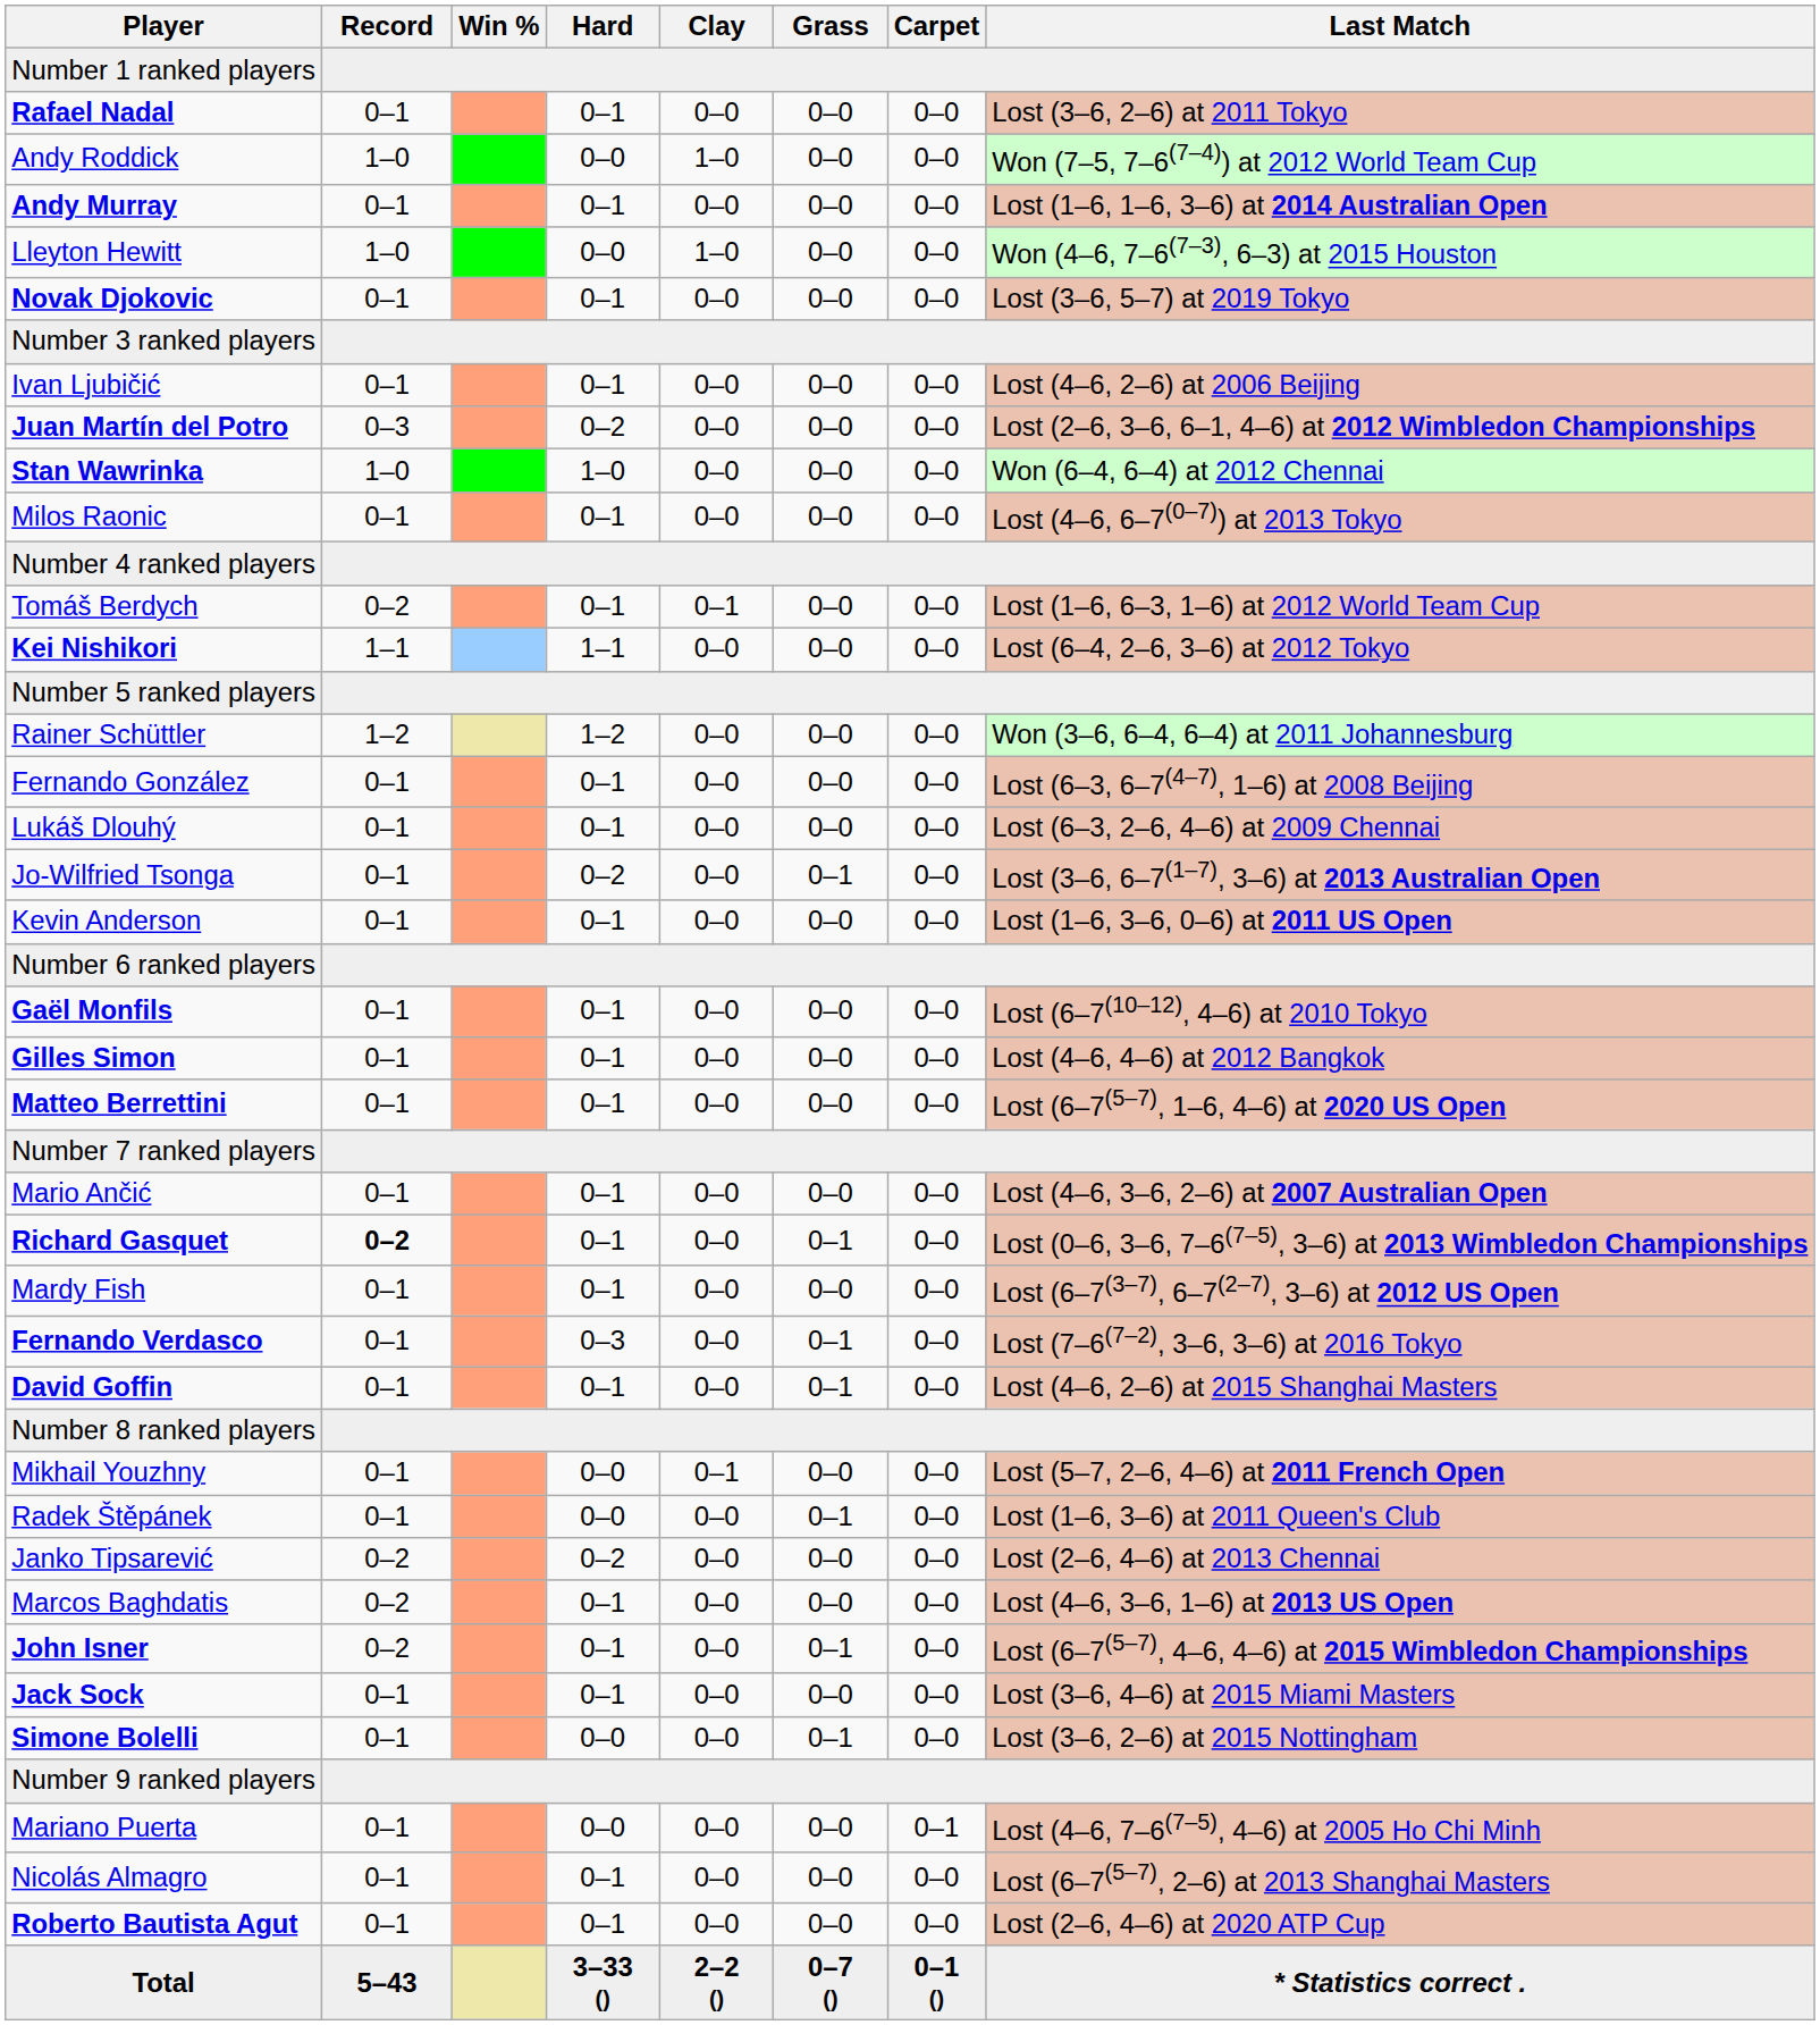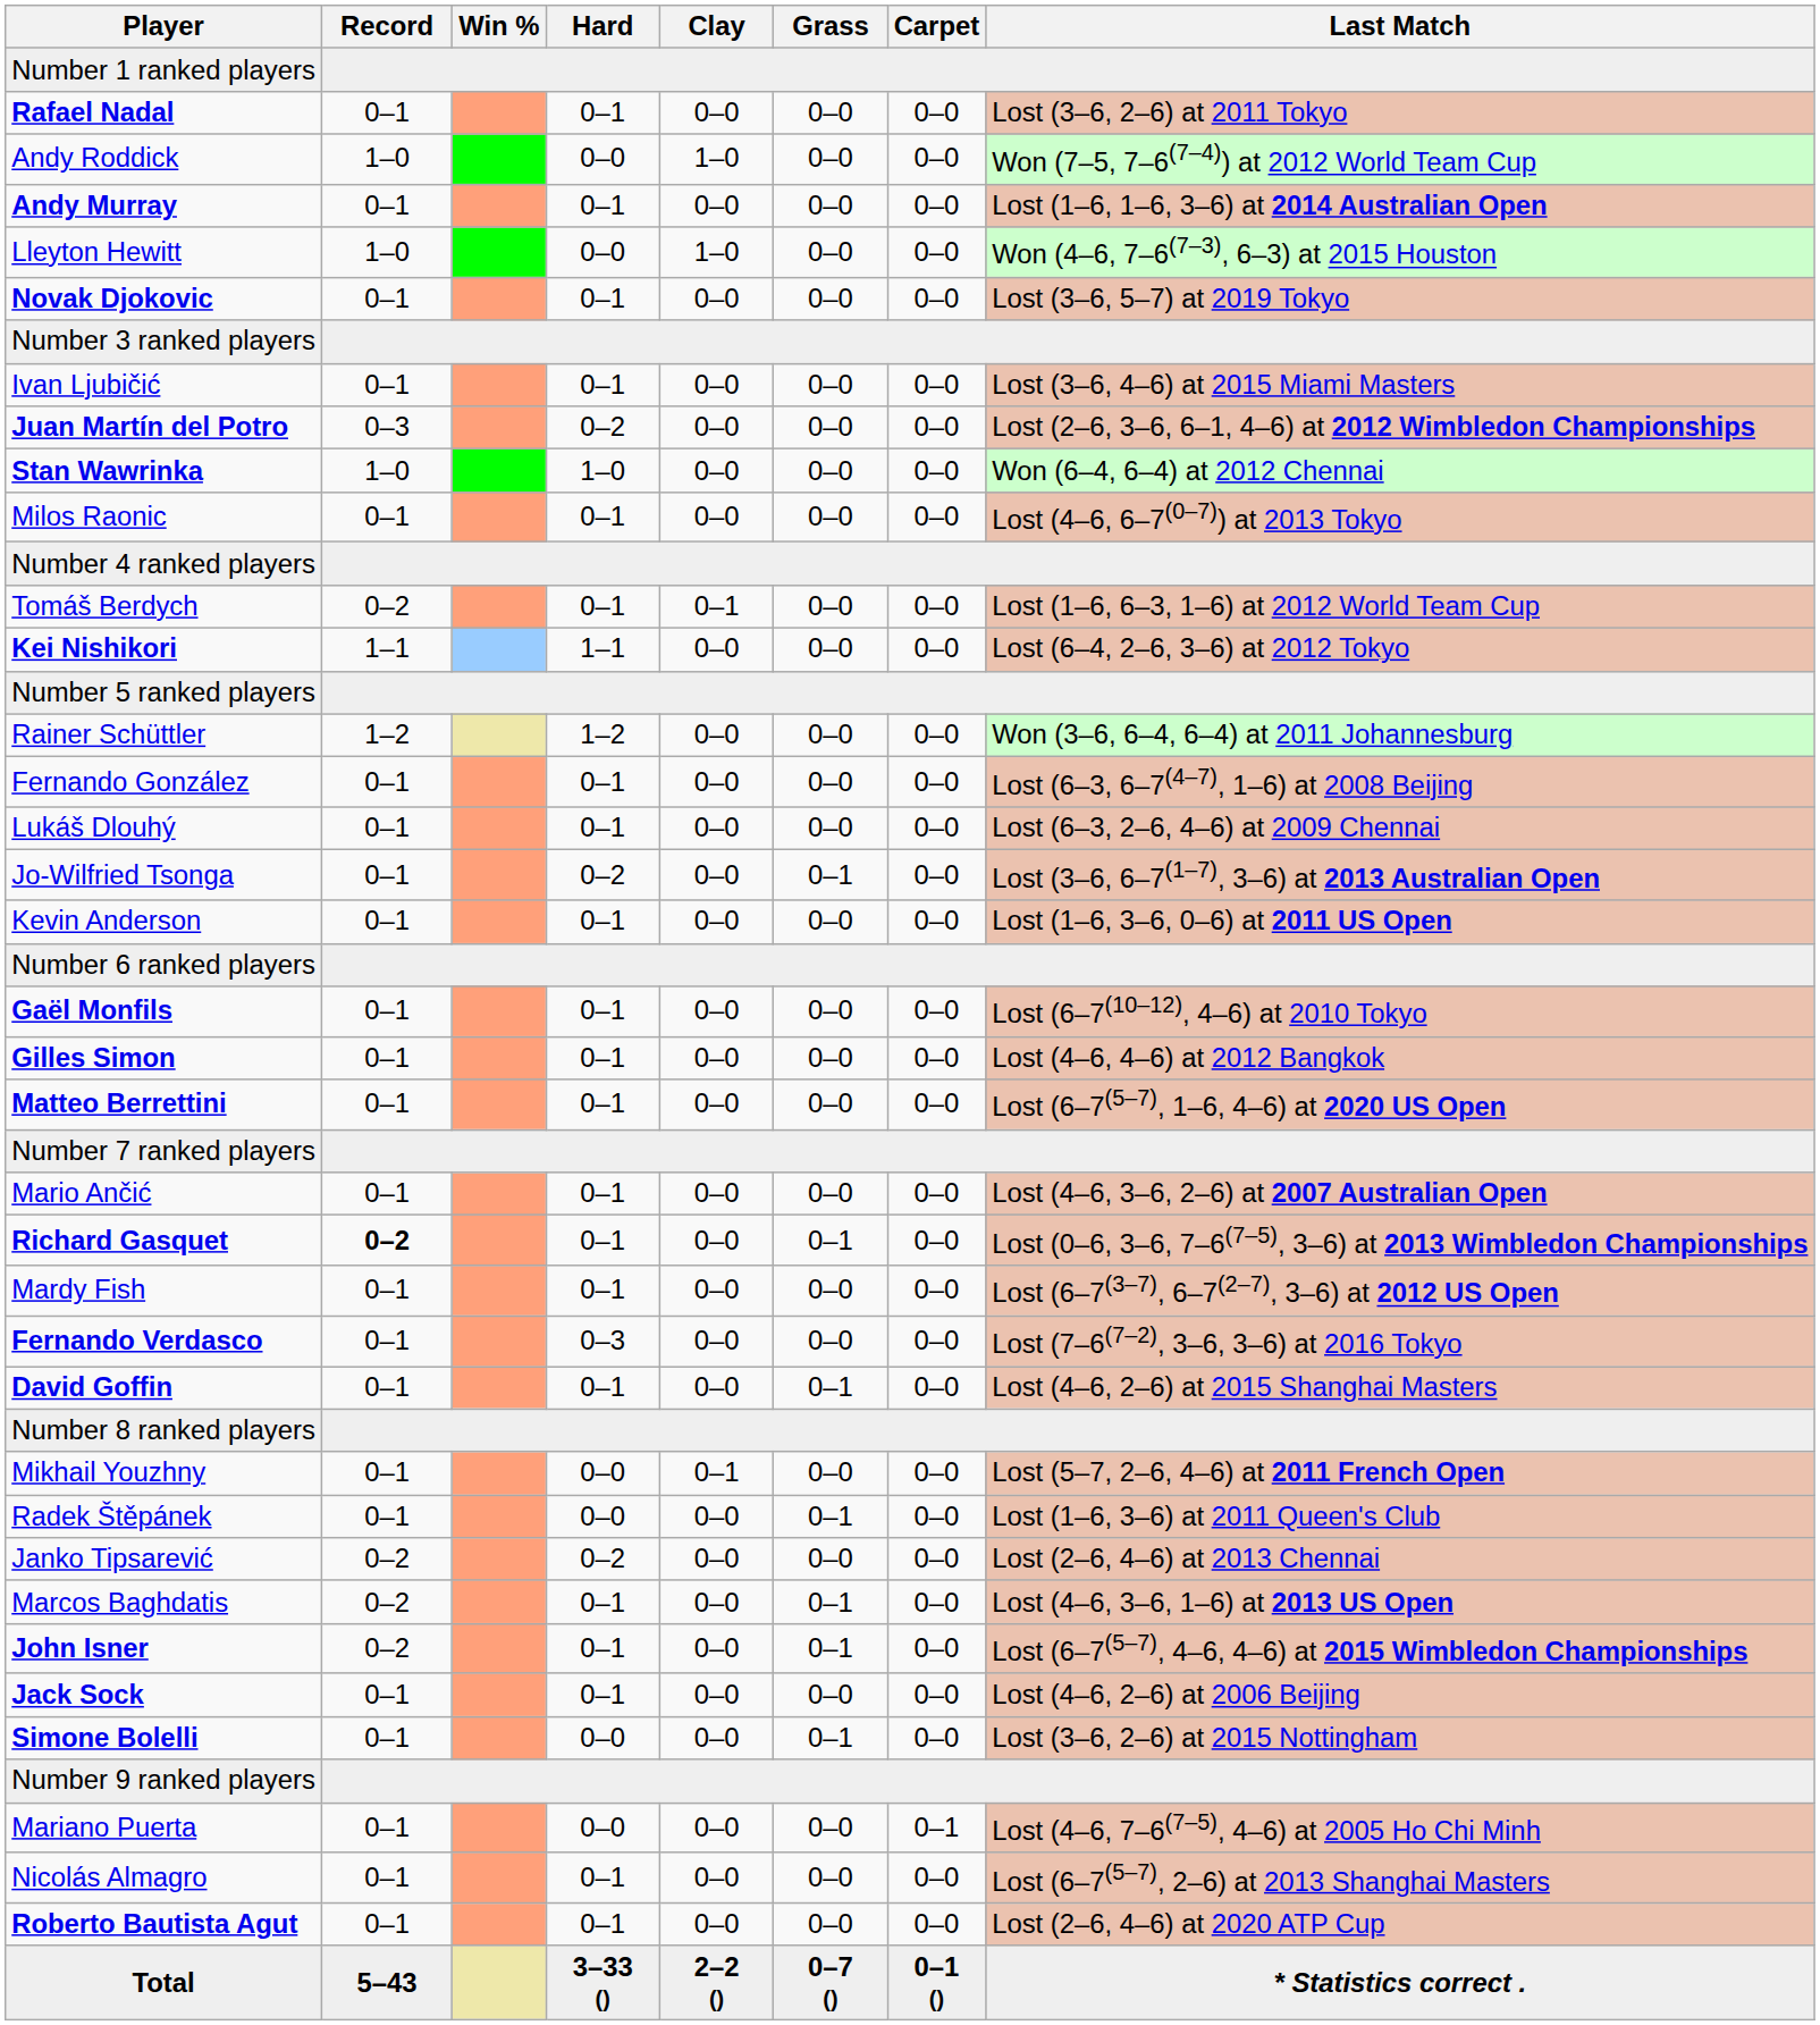 <table class="wikitable sortable nowrap" style="text-align:center">
 <tr>
 <th>Player</th>
 <th width="70">Record</th>
 <th>Win %</th>
 <th width="60">Hard</th>
 <th width="60">Clay</th>
 <th width="60">Grass</th>
 <th>Carpet</th>
 <th>Last Match</th>
 </tr>
 <tr style="background:#efefef">
 <td align="left">Number 1 ranked players</td>
 <td colspan="7"></td>
 </tr>
 <tr>
 <td align="left"> <strong><a href='#'>Rafael Nadal</a></strong></td>
 <td>0–1</td>
 <td bgcolor="FFA07A"></td>
 <td>0–1</td>
 <td>0–0</td>
 <td>0–0</td>
 <td>0–0</td>
 <td style="background:#ebc2af;text-align:left">Lost (3–6, 2–6) at <a href='#'>2011 Tokyo</a></td>
 </tr>
 <tr>
 <td align="left"> <a href='#'>Andy Roddick</a></td>
 <td>1–0</td>
 <td bgcolor="lime"></td>
 <td>0–0</td>
 <td>1–0</td>
 <td>0–0</td>
 <td>0–0</td>
 <td style="background:#cfc;text-align:left">Won (7–5, 7–6<sup>(7–4)</sup>) at <a href='#'>2012 World Team Cup</a></td>
 </tr>
 <tr>
 <td align="left"> <strong><a href='#'>Andy Murray</a></strong></td>
 <td>0–1</td>
 <td bgcolor="FFA07A"></td>
 <td>0–1</td>
 <td>0–0</td>
 <td>0–0</td>
 <td>0–0</td>
 <td style="background:#ebc2af;text-align:left">Lost (1–6, 1–6, 3–6) at <strong><a href='#'>2014 Australian Open</a></strong></td>
 </tr>
 <tr>
 <td align="left"> <a href='#'>Lleyton Hewitt</a></td>
 <td>1–0</td>
 <td bgcolor="lime"></td>
 <td>0–0</td>
 <td>1–0</td>
 <td>0–0</td>
 <td>0–0</td>
 <td style="background:#cfc;text-align:left">Won (4–6, 7–6<sup>(7–3)</sup>, 6–3) at <a href='#'>2015 Houston</a></td>
 </tr>
 <tr>
 <td align="left"> <strong><a href='#'>Novak Djokovic</a></strong></td>
 <td>0–1</td>
 <td bgcolor="FFA07A"></td>
 <td>0–1</td>
 <td>0–0</td>
 <td>0–0</td>
 <td>0–0</td>
 <td style="background:#ebc2af;text-align:left">Lost (3–6, 5–7) at <a href='#'>2019 Tokyo</a></td>
 </tr>
 <tr style="background:#efefef">
 <td align="left">Number 3 ranked players</td>
 <td colspan="7"></td>
 </tr>
 <tr>
 <td align="left"> <a href='#'>Ivan Ljubičić</a></td>
 <td>0–1</td>
 <td bgcolor="FFA07A"></td>
 <td>0–1</td>
 <td>0–0</td>
 <td>0–0</td>
 <td>0–0</td>
-<td style="background:#ebc2af;text-align:left">Lost (4–6, 2–6) at <a href='#'>2006 Beijing</a></td>
+<td style="background:#ebc2af;text-align:left">Lost (3–6, 4–6) at <a href='#'>2015 Miami Masters</a></td>
 </tr>
 <tr>
 <td align="left"> <strong><a href='#'>Juan Martín del Potro</a></strong></td>
 <td>0–3</td>
 <td bgcolor="FFA07A"></td>
 <td>0–2</td>
 <td>0–0</td>
 <td>0–0</td>
 <td>0–0</td>
 <td style="background:#ebc2af;text-align:left">Lost (2–6, 3–6, 6–1, 4–6) at <strong><a href='#'>2012 Wimbledon Championships</a></strong></td>
 </tr>
 <tr>
 <td align="left"> <strong><a href='#'>Stan Wawrinka</a></strong></td>
 <td>1–0</td>
 <td bgcolor="lime"></td>
 <td>1–0</td>
 <td>0–0</td>
 <td>0–0</td>
 <td>0–0</td>
 <td style="background:#cfc;text-align:left">Won (6–4, 6–4) at <a href='#'>2012 Chennai</a></td>
 </tr>
 <tr>
 <td align="left"> <a href='#'>Milos Raonic</a></td>
 <td>0–1</td>
 <td bgcolor="FFA07A"></td>
 <td>0–1</td>
 <td>0–0</td>
 <td>0–0</td>
 <td>0–0</td>
 <td style="background:#ebc2af;text-align:left">Lost (4–6, 6–7<sup>(0–7)</sup>) at <a href='#'>2013 Tokyo</a></td>
 </tr>
 <tr style="background:#efefef">
 <td align="left">Number 4 ranked players</td>
 <td colspan="7"></td>
 </tr>
 <tr>
 <td align="left"> <a href='#'>Tomáš Berdych</a></td>
 <td>0–2</td>
 <td bgcolor="FFA07A"></td>
 <td>0–1</td>
 <td>0–1</td>
 <td>0–0</td>
 <td>0–0</td>
 <td style="background:#ebc2af;text-align:left">Lost (1–6, 6–3, 1–6) at <a href='#'>2012 World Team Cup</a></td>
 </tr>
 <tr>
 <td align="left"> <strong><a href='#'>Kei Nishikori</a></strong></td>
 <td>1–1</td>
 <td bgcolor="99CCFF"></td>
 <td>1–1</td>
 <td>0–0</td>
 <td>0–0</td>
 <td>0–0</td>
 <td style="background:#ebc2af;text-align:left">Lost (6–4, 2–6, 3–6) at <a href='#'>2012 Tokyo</a></td>
 </tr>
 <tr style="background:#efefef">
 <td align="left">Number 5 ranked players</td>
 <td colspan="7"></td>
 </tr>
 <tr>
 <td align="left"> <a href='#'>Rainer Schüttler</a></td>
 <td>1–2</td>
 <td bgcolor="#EEE8AA"></td>
 <td>1–2</td>
 <td>0–0</td>
 <td>0–0</td>
 <td>0–0</td>
 <td style="background:#cfc;text-align:left">Won (3–6, 6–4, 6–4) at <a href='#'>2011 Johannesburg</a></td>
 </tr>
 <tr>
 <td align="left"> <a href='#'>Fernando González</a></td>
 <td>0–1</td>
 <td bgcolor="FFA07A"></td>
 <td>0–1</td>
 <td>0–0</td>
 <td>0–0</td>
 <td>0–0</td>
 <td style="background:#ebc2af;text-align:left">Lost (6–3, 6–7<sup>(4–7)</sup>, 1–6) at <a href='#'>2008 Beijing</a></td>
 </tr>
 <tr>
 <td align="left"> <a href='#'>Lukáš Dlouhý</a></td>
 <td>0–1</td>
 <td bgcolor="FFA07A"></td>
 <td>0–1</td>
 <td>0–0</td>
 <td>0–0</td>
 <td>0–0</td>
 <td style="background:#ebc2af;text-align:left">Lost (6–3, 2–6, 4–6) at <a href='#'>2009 Chennai</a></td>
 </tr>
 <tr>
 <td align="left"> <a href='#'>Jo-Wilfried Tsonga</a></td>
 <td>0–1</td>
 <td bgcolor="FFA07A"></td>
 <td>0–2</td>
 <td>0–0</td>
 <td>0–1</td>
 <td>0–0</td>
 <td style="background:#ebc2af;text-align:left">Lost (3–6, 6–7<sup>(1–7)</sup>, 3–6) at <strong><a href='#'>2013 Australian Open</a></strong></td>
 </tr>
 <tr>
 <td align="left"> <a href='#'>Kevin Anderson</a></td>
 <td>0–1</td>
 <td bgcolor="FFA07A"></td>
 <td>0–1</td>
 <td>0–0</td>
 <td>0–0</td>
 <td>0–0</td>
 <td style="background:#ebc2af;text-align:left">Lost (1–6, 3–6, 0–6) at <strong><a href='#'>2011 US Open</a></strong></td>
 </tr>
 <tr style="background:#efefef">
 <td align="left">Number 6 ranked players</td>
 <td colspan="7"></td>
 </tr>
 <tr>
 <td align="left"> <strong><a href='#'>Gaël Monfils</a></strong></td>
 <td>0–1</td>
 <td bgcolor="FFA07A"></td>
 <td>0–1</td>
 <td>0–0</td>
 <td>0–0</td>
 <td>0–0</td>
 <td style="background:#ebc2af;text-align:left">Lost (6–7<sup>(10–12)</sup>, 4–6) at <a href='#'>2010 Tokyo</a></td>
 </tr>
 <tr>
 <td align="left"> <strong><a href='#'>Gilles Simon</a></strong></td>
 <td>0–1</td>
 <td bgcolor="FFA07A"></td>
 <td>0–1</td>
 <td>0–0</td>
 <td>0–0</td>
 <td>0–0</td>
 <td style="background:#ebc2af;text-align:left">Lost (4–6, 4–6) at <a href='#'>2012 Bangkok</a></td>
 </tr>
 <tr>
 <td align="left"> <strong><a href='#'>Matteo Berrettini</a></strong></td>
 <td>0–1</td>
 <td bgcolor="FFA07A"></td>
 <td>0–1</td>
 <td>0–0</td>
 <td>0–0</td>
 <td>0–0</td>
 <td style="background:#ebc2af;text-align:left">Lost (6–7<sup>(5–7)</sup>, 1–6, 4–6) at <strong><a href='#'>2020 US Open</a></strong></td>
 </tr>
 <tr style="background:#efefef">
 <td align="left">Number 7 ranked players</td>
 <td colspan="7"></td>
 </tr>
 <tr>
 <td align="left"> <a href='#'>Mario Ančić</a></td>
 <td>0–1</td>
 <td bgcolor="FFA07A"></td>
 <td>0–1</td>
 <td>0–0</td>
 <td>0–0</td>
 <td>0–0</td>
 <td style="background:#ebc2af;text-align:left">Lost (4–6, 3–6, 2–6) at <strong><a href='#'>2007 Australian Open</a></strong></td>
 </tr>
 <tr>
 <td align="left"> <strong><a href='#'>Richard Gasquet</a></strong></td>
 <td><strong>0–2</strong></td>
 <td bgcolor="FFA07A"></td>
 <td>0–1</td>
 <td>0–0</td>
 <td>0–1</td>
 <td>0–0</td>
 <td style="background:#ebc2af;text-align:left">Lost (0–6, 3–6, 7–6<sup>(7–5)</sup>, 3–6) at <strong><a href='#'>2013 Wimbledon Championships</a></strong></td>
 </tr>
 <tr>
 <td align="left"> <a href='#'>Mardy Fish</a></td>
 <td>0–1</td>
 <td bgcolor="FFA07A"></td>
 <td>0–1</td>
 <td>0–0</td>
 <td>0–0</td>
 <td>0–0</td>
 <td style="background:#ebc2af;text-align:left">Lost (6–7<sup>(3–7)</sup>, 6–7<sup>(2–7)</sup>, 3–6) at <strong><a href='#'>2012 US Open</a></strong></td>
 </tr>
 <tr>
 <td align="left"> <strong><a href='#'>Fernando Verdasco</a></strong></td>
 <td>0–1</td>
 <td bgcolor="FFA07A"></td>
 <td>0–3</td>
 <td>0–0</td>
-<td>0–1</td>
+<td>0–0</td>
 <td>0–0</td>
 <td style="background:#ebc2af;text-align:left">Lost (7–6<sup>(7–2)</sup>, 3–6, 3–6) at <a href='#'>2016 Tokyo</a></td>
 </tr>
 <tr>
 <td align="left"> <strong><a href='#'>David Goffin</a></strong></td>
 <td>0–1</td>
 <td bgcolor="FFA07A"></td>
 <td>0–1</td>
 <td>0–0</td>
 <td>0–1</td>
 <td>0–0</td>
 <td style="background:#ebc2af;text-align:left">Lost (4–6, 2–6) at <a href='#'>2015 Shanghai Masters</a></td>
 </tr>
 <tr style="background:#efefef">
 <td align="left">Number 8 ranked players</td>
 <td colspan="7"></td>
 </tr>
 <tr>
 <td align="left"> <a href='#'>Mikhail Youzhny</a></td>
 <td>0–1</td>
 <td bgcolor="FFA07A"></td>
 <td>0–0</td>
 <td>0–1</td>
 <td>0–0</td>
 <td>0–0</td>
 <td style="background:#ebc2af;text-align:left">Lost (5–7, 2–6, 4–6) at <strong><a href='#'>2011 French Open</a></strong></td>
 </tr>
 <tr>
 <td align="left"> <a href='#'>Radek Štěpánek</a></td>
 <td>0–1</td>
 <td bgcolor="FFA07A"></td>
 <td>0–0</td>
 <td>0–0</td>
 <td>0–1</td>
 <td>0–0</td>
 <td style="background:#ebc2af;text-align:left">Lost (1–6, 3–6) at <a href='#'>2011 Queen's Club</a></td>
 </tr>
 <tr>
 <td align="left"> <a href='#'>Janko Tipsarević</a></td>
 <td>0–2</td>
 <td bgcolor="FFA07A"></td>
 <td>0–2</td>
 <td>0–0</td>
 <td>0–0</td>
 <td>0–0</td>
 <td style="background:#ebc2af;text-align:left">Lost (2–6, 4–6) at <a href='#'>2013 Chennai</a></td>
 </tr>
 <tr>
 <td align="left"> <a href='#'>Marcos Baghdatis</a></td>
 <td>0–2</td>
 <td bgcolor="FFA07A"></td>
 <td>0–1</td>
 <td>0–0</td>
-<td>0–0</td>
+<td>0–1</td>
 <td>0–0</td>
 <td style="background:#ebc2af;text-align:left">Lost (4–6, 3–6, 1–6) at <strong><a href='#'>2013 US Open</a></strong></td>
 </tr>
 <tr>
 <td align="left"> <strong><a href='#'>John Isner</a></strong></td>
 <td>0–2</td>
 <td bgcolor="FFA07A"></td>
 <td>0–1</td>
 <td>0–0</td>
 <td>0–1</td>
 <td>0–0</td>
 <td style="background:#ebc2af;text-align:left">Lost (6–7<sup>(5–7)</sup>, 4–6, 4–6) at <strong><a href='#'>2015 Wimbledon Championships</a></strong></td>
 </tr>
 <tr>
 <td align="left"> <strong><a href='#'>Jack Sock</a></strong></td>
 <td>0–1</td>
 <td bgcolor="FFA07A"></td>
 <td>0–1</td>
 <td>0–0</td>
 <td>0–0</td>
 <td>0–0</td>
-<td style="background:#ebc2af;text-align:left">Lost (3–6, 4–6) at <a href='#'>2015 Miami Masters</a></td>
+<td style="background:#ebc2af;text-align:left">Lost (4–6, 2–6) at <a href='#'>2006 Beijing</a></td>
 </tr>
 <tr>
 <td align="left"> <strong><a href='#'>Simone Bolelli</a></strong></td>
 <td>0–1</td>
 <td bgcolor="FFA07A"></td>
 <td>0–0</td>
 <td>0–0</td>
 <td>0–1</td>
 <td>0–0</td>
 <td style="background:#ebc2af;text-align:left">Lost (3–6, 2–6) at <a href='#'>2015 Nottingham</a></td>
 </tr>
 <tr style="background:#efefef">
 <td align="left">Number 9 ranked players</td>
 <td colspan="7"></td>
 </tr>
 <tr>
 <td align="left"> <a href='#'>Mariano Puerta</a></td>
 <td>0–1</td>
 <td bgcolor="FFA07A"></td>
 <td>0–0</td>
 <td>0–0</td>
 <td>0–0</td>
 <td>0–1</td>
 <td style="background:#ebc2af;text-align:left">Lost (4–6, 7–6<sup>(7–5)</sup>, 4–6) at <a href='#'>2005 Ho Chi Minh</a></td>
 </tr>
 <tr>
 <td align="left"> <a href='#'>Nicolás Almagro</a></td>
 <td>0–1</td>
 <td bgcolor="FFA07A"></td>
 <td>0–1</td>
 <td>0–0</td>
 <td>0–0</td>
 <td>0–0</td>
 <td style="background:#ebc2af;text-align:left">Lost (6–7<sup>(5–7)</sup>, 2–6) at <a href='#'>2013 Shanghai Masters</a></td>
 </tr>
 <tr>
 <td align="left"> <strong><a href='#'>Roberto Bautista Agut</a></strong></td>
 <td>0–1</td>
 <td bgcolor="FFA07A"></td>
 <td>0–1</td>
 <td>0–0</td>
 <td>0–0</td>
 <td>0–0</td>
 <td style="background:#ebc2af;text-align:left">Lost (2–6, 4–6) at <a href='#'>2020 ATP Cup</a></td>
 </tr>
 <tr bgcolor="efefef" class="sortbottom">
 <td><strong>Total</strong></td>
 <td><strong>5–43</strong></td>
 <td bgcolor="#EEE8AA"><strong></strong></td>
 <td><strong>3–33<br> <small>()</small></strong></td>
 <td><strong>2–2 <br> <small>()</small></strong></td>
 <td><strong>0–7 <br> <small>()</small></strong></td>
 <td><strong>0–1 <br> <small>()</small></strong></td>
 <td><strong><em>* Statistics correct .</em></strong></td>
 </tr>
 </table>
